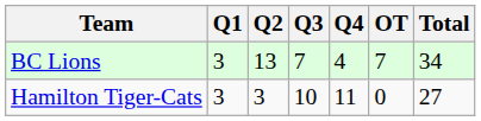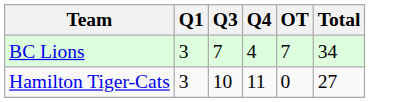 <table class="wikitable">
 <tr>
 <th>Team</th>
 <th>Q1</th>
-<th>Q2</th>
 <th>Q3</th>
 <th>Q4</th>
 <th>OT</th>
 <th>Total</th>
 </tr>
 <tr style="background-color:#DDFFDD">
 <td><a href='#'>BC Lions</a></td>
 <td>3</td>
-<td>13</td>
 <td>7</td>
 <td>4</td>
 <td>7</td>
 <td>34</td>
 </tr>
 <tr>
 <td><a href='#'>Hamilton Tiger-Cats</a></td>
 <td>3</td>
-<td>3</td>
 <td>10</td>
 <td>11</td>
 <td>0</td>
 <td>27</td>
 </tr>
 </table>
